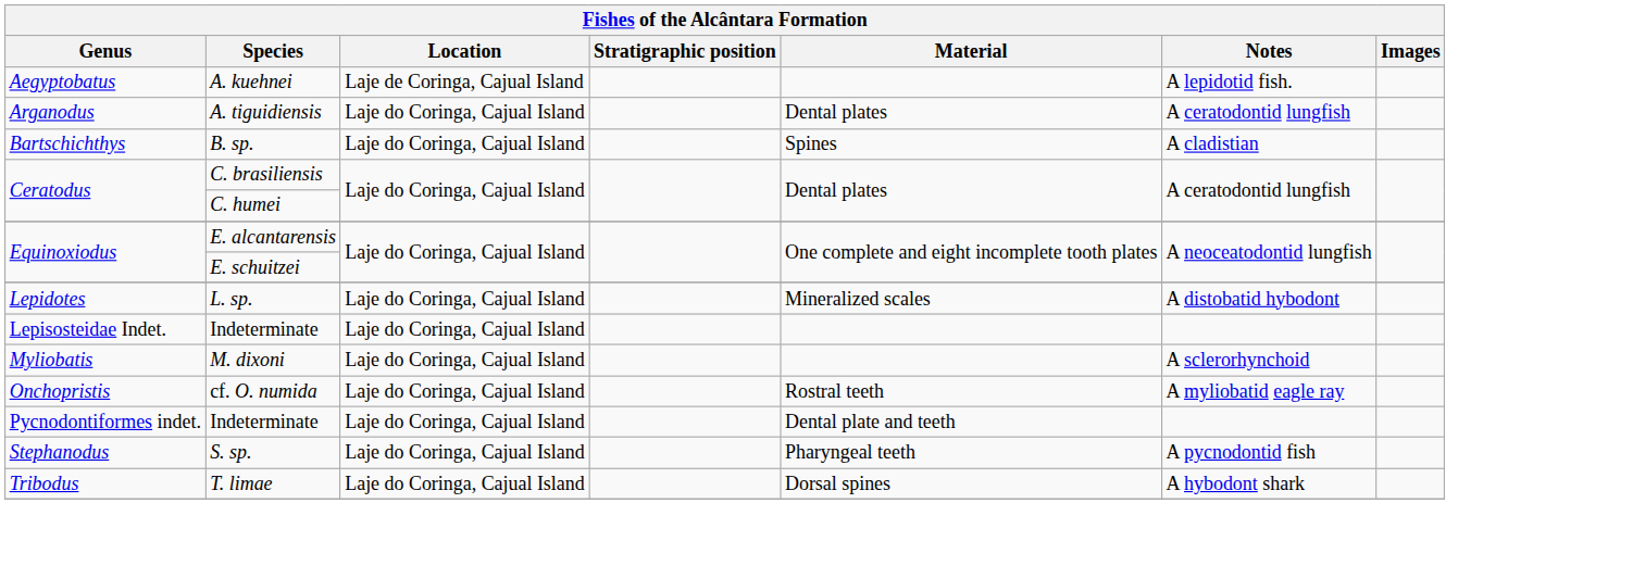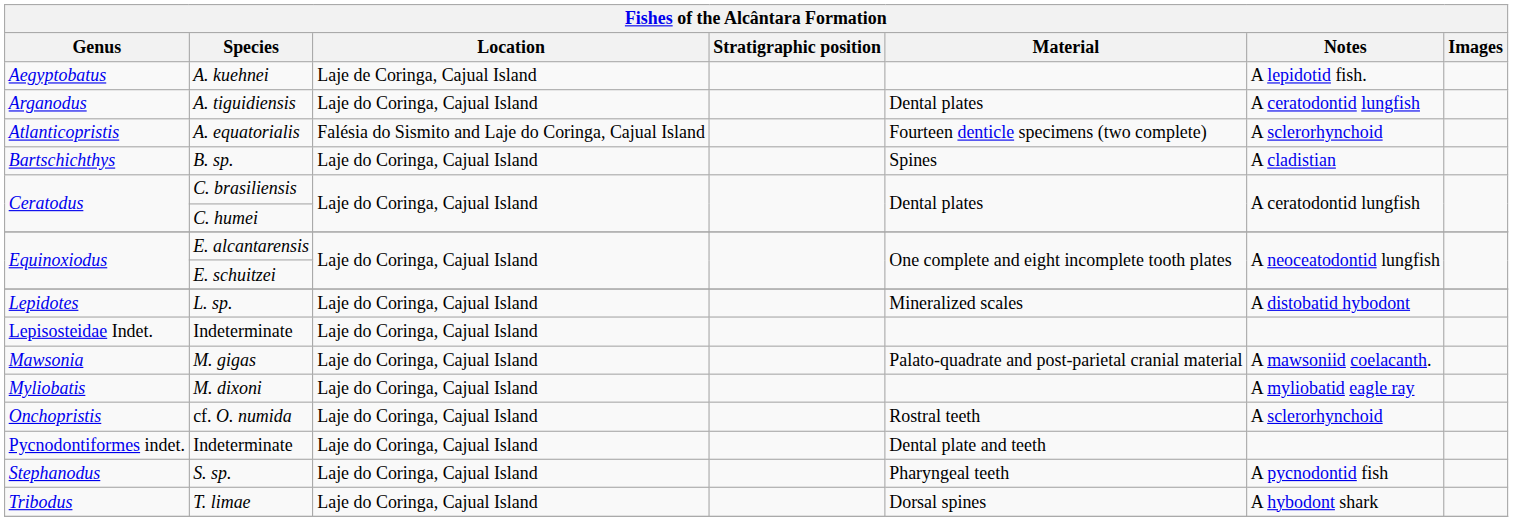 <table class="wikitable" align="center">
 <tr>
 <th colspan="7" align="center"><a href='#'>Fishes</a> of the Alcântara Formation</th>
 </tr>
 <tr>
 <th>Genus</th>
 <th>Species</th>
 <th>Location</th>
 <th>Stratigraphic position</th>
 <th>Material</th>
 <th>Notes</th>
 <th>Images</th>
 </tr>
 <tr>
 <td><em><a href='#'>Aegyptobatus</a></em></td>
 <td><em>A. kuehnei</em></td>
 <td>Laje de Coringa, Cajual Island</td>
 <td></td>
 <td></td>
 <td>A <a href='#'>lepidotid</a> fish.</td>
 <td></td>
 </tr>
 <tr>
 <td><em><a href='#'>Arganodus</a></em></td>
 <td><em>A. tiguidiensis</em></td>
 <td>Laje do Coringa, Cajual Island</td>
 <td></td>
 <td>Dental plates</td>
 <td>A <a href='#'>ceratodontid</a> <a href='#'>lungfish</a></td>
+<td></td>
+</tr>
+<tr>
+<td><em><a href='#'>Atlanticopristis</a></em></td>
+<td><em>A. equatorialis</em></td>
+<td>Falésia do Sismito and Laje do Coringa, Cajual Island</td>
+<td></td>
+<td>Fourteen <a href='#'>denticle</a> specimens (two complete)</td>
+<td>A <a href='#'>sclerorhynchoid</a></td>
 <td></td>
 </tr>
 <tr>
 <td><em><a href='#'>Bartschichthys</a></em></td>
 <td><em>B. sp.</em></td>
 <td>Laje do Coringa, Cajual Island</td>
 <td></td>
 <td>Spines</td>
 <td>A <a href='#'>cladistian</a></td>
 <td></td>
 </tr>
 <tr>
 <td rowspan=2><em><a href='#'>Ceratodus</a></em></td>
 <td><em>C. brasiliensis</em></td>
 <td rowspan=2>Laje do Coringa, Cajual Island</td>
 <td rowspan=2></td>
 <td rowspan=2>Dental plates</td>
 <td rowspan=2>A ceratodontid lungfish</td>
 <td rowspan=2></td>
 </tr>
 <tr>
 <td><em>C. humei</em></td>
 </tr>
 <tr>
 </tr>
 <tr>
 <td rowspan=2><em><a href='#'>Equinoxiodus</a></em></td>
 <td><em>E. alcantarensis</em></td>
 <td rowspan=2>Laje do Coringa, Cajual Island</td>
 <td rowspan=2></td>
 <td rowspan=2>One complete and eight incomplete tooth plates</td>
 <td rowspan=2>A <a href='#'>neoceatodontid</a> lungfish</td>
 <td rowspan=2></td>
 </tr>
 <tr>
 <td><em>E. schuitzei</em></td>
 </tr>
 <tr>
 </tr>
 <tr>
 <td><em><a href='#'>Lepidotes</a></em></td>
 <td><em>L. sp.</em></td>
 <td>Laje do Coringa, Cajual Island</td>
 <td></td>
 <td>Mineralized scales</td>
 <td>A <a href='#'>distobatid hybodont</a></td>
 <td></td>
 </tr>
 <tr>
 <td><a href='#'>Lepisosteidae</a> Indet.</td>
 <td>Indeterminate</td>
 <td>Laje do Coringa, Cajual Island</td>
 <td></td>
 <td></td>
 <td></td>
 <td></td>
 </tr>
 <tr>
+<td><em><a href='#'>Mawsonia</a></em></td>
+<td><em>M. gigas</em></td>
+<td>Laje do Coringa, Cajual Island</td>
+<td></td>
+<td>Palato-quadrate and post-parietal cranial material</td>
+<td>A <a href='#'>mawsoniid</a> <a href='#'>coelacanth</a>.</td>
+<td></td>
+</tr>
+<tr>
 <td><em><a href='#'>Myliobatis</a></em></td>
 <td><em>M. dixoni</em></td>
 <td>Laje do Coringa, Cajual Island</td>
 <td></td>
 <td></td>
-<td>A <a href='#'>sclerorhynchoid</a></td>
+<td>A <a href='#'>myliobatid</a> <a href='#'>eagle ray</a></td>
 <td></td>
 </tr>
 <tr>
 <td><em><a href='#'>Onchopristis</a></em></td>
 <td>cf. <em>O. numida</em></td>
 <td>Laje do Coringa, Cajual Island</td>
 <td></td>
 <td>Rostral teeth</td>
-<td>A <a href='#'>myliobatid</a> <a href='#'>eagle ray</a></td>
+<td>A <a href='#'>sclerorhynchoid</a></td>
 <td></td>
 </tr>
 <tr>
 <td><a href='#'>Pycnodontiformes</a> indet.</td>
 <td>Indeterminate</td>
 <td>Laje do Coringa, Cajual Island</td>
 <td></td>
 <td>Dental plate and teeth</td>
 <td></td>
 <td></td>
 </tr>
 <tr>
 <td><em><a href='#'>Stephanodus</a></em></td>
 <td><em>S. sp.</em></td>
 <td>Laje do Coringa, Cajual Island</td>
 <td></td>
 <td>Pharyngeal teeth</td>
 <td>A <a href='#'>pycnodontid</a> fish</td>
 <td></td>
 </tr>
 <tr>
 <td><em><a href='#'>Tribodus</a></em></td>
 <td><em>T. limae</em></td>
 <td>Laje do Coringa, Cajual Island</td>
 <td></td>
 <td>Dorsal spines</td>
 <td>A <a href='#'>hybodont</a> shark</td>
 <td></td>
 </tr>
 <tr>
 </tr>
 </table>
